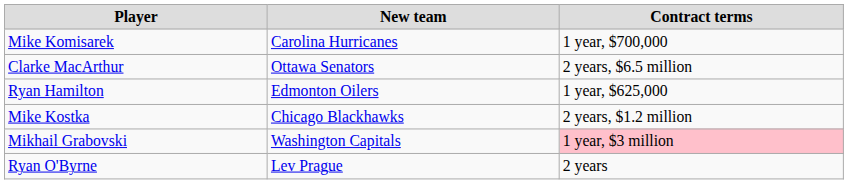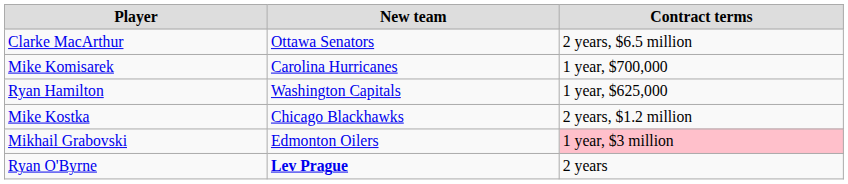 <table class="wikitable" style="width:97%;">
 <tr style="text-align:center; background:#ddd;">
 <td><strong>Player</strong></td>
 <td><strong>New team</strong></td>
 <td><strong>Contract terms</strong></td>
 </tr>
 <tr>
+<td><a href='#'>Clarke MacArthur</a></td>
+<td><a href='#'>Ottawa Senators</a></td>
+<td>2 years, $6.5 million</td>
+</tr>
+<tr>
 <td><a href='#'>Mike Komisarek</a></td>
 <td><a href='#'>Carolina Hurricanes</a></td>
 <td>1 year, $700,000</td>
 </tr>
 <tr>
-<td><a href='#'>Clarke MacArthur</a></td>
-<td><a href='#'>Ottawa Senators</a></td>
-<td>2 years, $6.5 million</td>
-</tr>
-<tr>
 <td><a href='#'>Ryan Hamilton</a></td>
-<td><a href='#'>Edmonton Oilers</a></td>
+<td><a href='#'>Washington Capitals</a></td>
 <td>1 year, $625,000</td>
 </tr>
 <tr>
 <td><a href='#'>Mike Kostka</a></td>
 <td><a href='#'>Chicago Blackhawks</a></td>
 <td>2 years, $1.2 million</td>
 </tr>
 <tr>
 <td><a href='#'>Mikhail Grabovski</a></td>
-<td><a href='#'>Washington Capitals</a></td>
+<td><a href='#'>Edmonton Oilers</a></td>
 <td style="background: pink;">1 year, $3 million</td>
 </tr>
 <tr>
 <td><a href='#'>Ryan O'Byrne</a></td>
-<td><a href='#'>Lev Prague</a></td>
+<td><strong><a href='#'>Lev Prague</a></strong></td>
 <td>2 years</td>
 </tr>
 </table>
